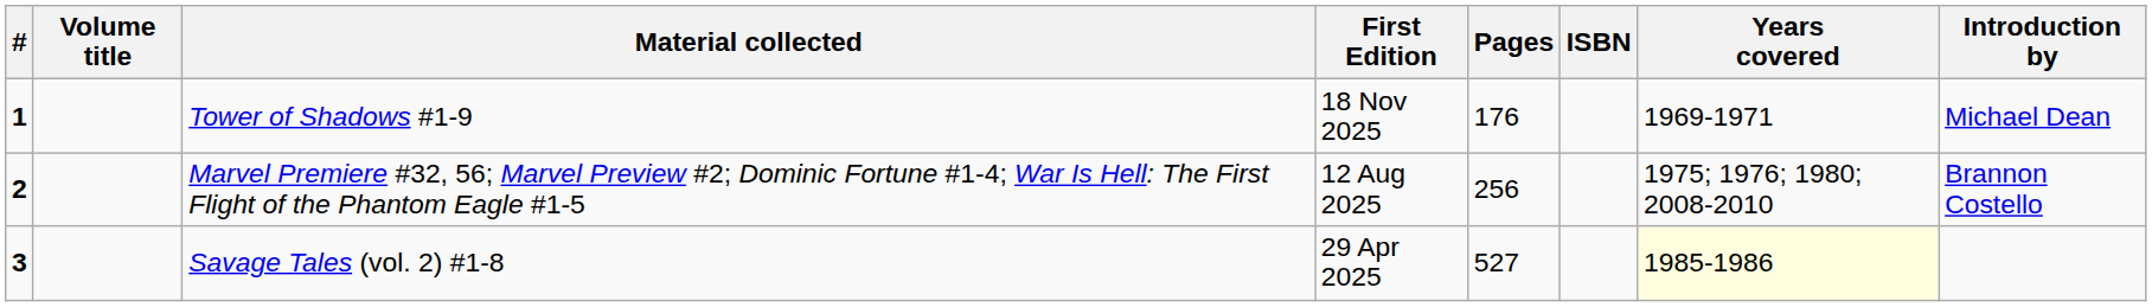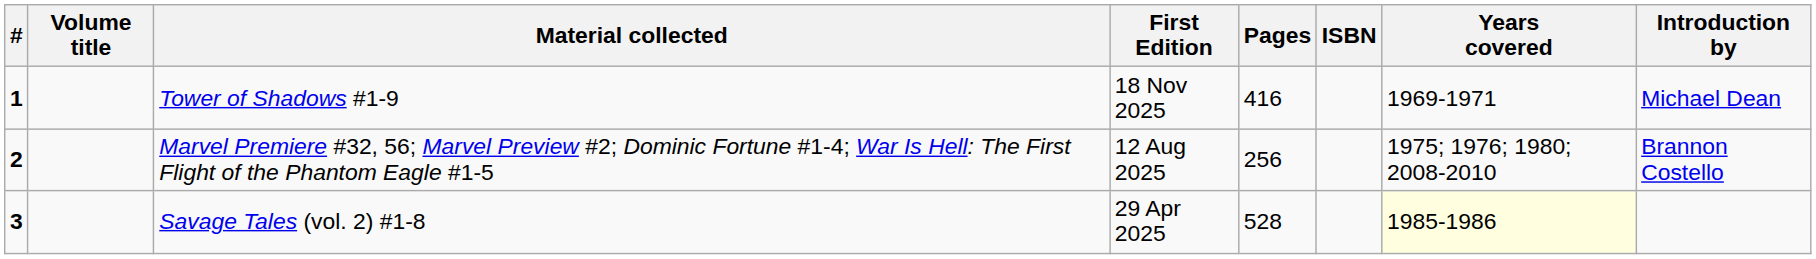 <table class="wikitable sortable" style="margin-right:0">
 <tr>
 <th>#</th>
 <th>Volume title</th>
 <th class="unsortable">Material collected</th>
 <th>First Edition</th>
 <th>Pages</th>
 <th class="unsortable">ISBN</th>
 <th>Years<br> covered</th>
 <th>Introduction by</th>
 </tr>
 <tr>
 <td><strong>1</strong></td>
 <td></td>
 <td><em><a href='#'>Tower of Shadows</a></em> #1-9</td>
 <td>18 Nov 2025</td>
-<td>176</td>
+<td>416</td>
 <td class="nowrap"></td>
 <td>1969-1971</td>
 <td><a href='#'>Michael Dean</a></td>
 </tr>
 <tr>
 <td><strong>2</strong></td>
 <td></td>
 <td><em><a href='#'>Marvel Premiere</a></em> #32, 56; <em><a href='#'>Marvel Preview</a></em> #2; <em>Dominic Fortune</em> #1-4; <em><a href='#'>War Is Hell</a>: The First Flight of the Phantom Eagle</em> #1-5</td>
 <td>12 Aug 2025</td>
 <td>256</td>
 <td class="nowrap"></td>
 <td>1975; 1976; 1980; 2008-2010</td>
 <td><a href='#'>Brannon Costello</a></td>
 </tr>
 <tr>
 <td><strong>3</strong></td>
 <td></td>
 <td><em><a href='#'>Savage Tales</a></em> (vol. 2) #1-8</td>
 <td>29 Apr 2025</td>
-<td>527</td>
+<td>528</td>
 <td class="nowrap"></td>
 <td style="background: lightyellow;">1985-1986</td>
 <td></td>
 </tr>
 </table>
